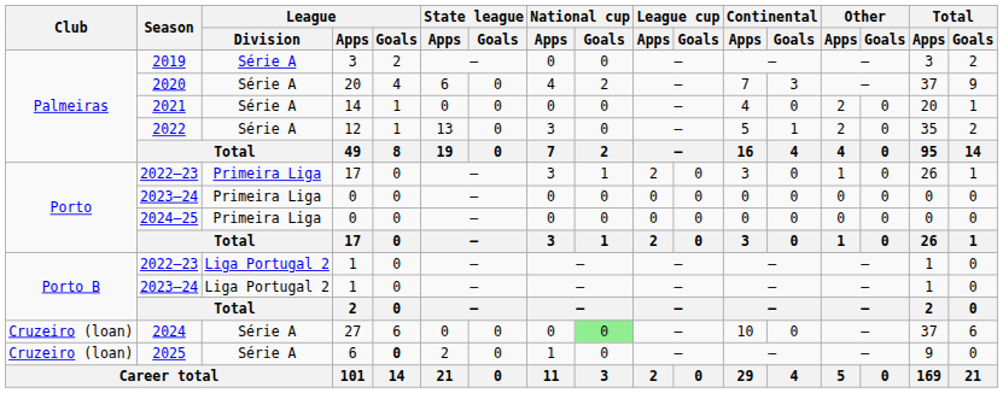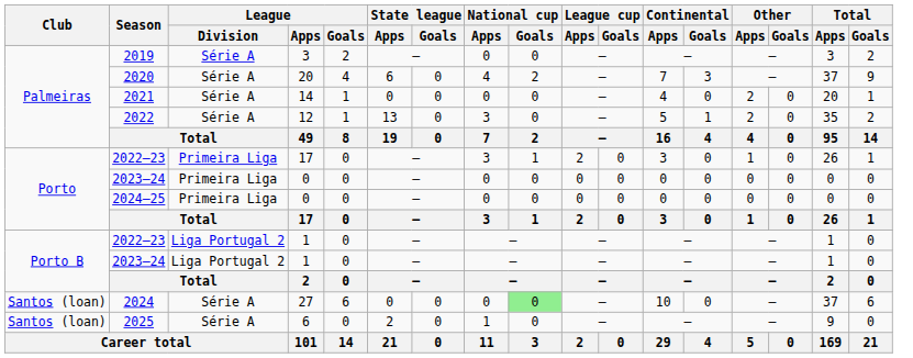 <table class="wikitable" style="text-align:center">
 <tr>
 <th rowspan="2">Club</th>
 <th rowspan="2">Season</th>
 <th colspan="3">League</th>
 <th colspan="2">State league</th>
 <th colspan="2">National cup</th>
 <th colspan="2">League cup</th>
 <th colspan="2">Continental</th>
 <th colspan="2">Other</th>
 <th colspan="2">Total</th>
 </tr>
 <tr>
 <th>Division</th>
 <th>Apps</th>
 <th>Goals</th>
 <th>Apps</th>
 <th>Goals</th>
 <th>Apps</th>
 <th>Goals</th>
 <th>Apps</th>
 <th>Goals</th>
 <th>Apps</th>
 <th>Goals</th>
 <th>Apps</th>
 <th>Goals</th>
 <th>Apps</th>
 <th>Goals</th>
 </tr>
 <tr>
 <td rowspan="5"><a href='#'>Palmeiras</a></td>
 <td><a href='#'>2019</a></td>
 <td><a href='#'>Série A</a></td>
 <td>3</td>
 <td>2</td>
 <td colspan="2">—</td>
 <td>0</td>
 <td>0</td>
 <td colspan="2">—</td>
 <td colspan="2">—</td>
 <td colspan="2">—</td>
 <td>3</td>
 <td>2</td>
 </tr>
 <tr>
 <td><a href='#'>2020</a></td>
 <td>Série A</td>
 <td>20</td>
 <td>4</td>
 <td>6</td>
 <td>0</td>
 <td>4</td>
 <td>2</td>
 <td colspan="2">—</td>
 <td>7</td>
 <td>3</td>
 <td colspan="2">—</td>
 <td>37</td>
 <td>9</td>
 </tr>
 <tr>
 <td><a href='#'>2021</a></td>
 <td>Série A</td>
 <td>14</td>
 <td>1</td>
 <td>0</td>
 <td>0</td>
 <td>0</td>
 <td>0</td>
 <td colspan="2">—</td>
 <td>4</td>
 <td>0</td>
 <td>2</td>
 <td>0</td>
 <td>20</td>
 <td>1</td>
 </tr>
 <tr>
 <td><a href='#'>2022</a></td>
 <td>Série A</td>
 <td>12</td>
 <td>1</td>
 <td>13</td>
 <td>0</td>
 <td>3</td>
 <td>0</td>
 <td colspan="2">—</td>
 <td>5</td>
 <td>1</td>
 <td>2</td>
 <td>0</td>
 <td>35</td>
 <td>2</td>
 </tr>
 <tr>
 <th colspan="2">Total</th>
 <th>49</th>
 <th>8</th>
 <th>19</th>
 <th>0</th>
 <th>7</th>
 <th>2</th>
 <th colspan="2">—</th>
 <th>16</th>
 <th>4</th>
 <th>4</th>
 <th>0</th>
 <th>95</th>
 <th>14</th>
 </tr>
 <tr>
 <td rowspan="4"><a href='#'>Porto</a></td>
 <td><a href='#'>2022–23</a></td>
 <td><a href='#'>Primeira Liga</a></td>
 <td>17</td>
 <td>0</td>
 <td colspan="2">—</td>
 <td>3</td>
 <td>1</td>
 <td>2</td>
 <td>0</td>
 <td>3</td>
 <td>0</td>
 <td>1</td>
 <td>0</td>
 <td>26</td>
 <td>1</td>
 </tr>
 <tr>
 <td><a href='#'>2023–24</a></td>
 <td>Primeira Liga</td>
 <td>0</td>
 <td>0</td>
 <td colspan="2">—</td>
 <td>0</td>
 <td>0</td>
 <td>0</td>
 <td>0</td>
 <td>0</td>
 <td>0</td>
 <td>0</td>
 <td>0</td>
 <td>0</td>
 <td>0</td>
 </tr>
 <tr>
 <td><a href='#'>2024–25</a></td>
 <td>Primeira Liga</td>
 <td>0</td>
 <td>0</td>
 <td colspan="2">—</td>
 <td>0</td>
 <td>0</td>
 <td>0</td>
 <td>0</td>
 <td>0</td>
 <td>0</td>
 <td>0</td>
 <td>0</td>
 <td>0</td>
 <td>0</td>
 </tr>
 <tr>
 <th colspan="2">Total</th>
 <th>17</th>
 <th>0</th>
 <th colspan="2">—</th>
 <th>3</th>
 <th>1</th>
 <th>2</th>
 <th>0</th>
 <th>3</th>
 <th>0</th>
 <th>1</th>
 <th>0</th>
 <th>26</th>
 <th>1</th>
 </tr>
 <tr>
 <td rowspan="3"><a href='#'>Porto B</a></td>
 <td><a href='#'>2022–23</a></td>
 <td><a href='#'>Liga Portugal 2</a></td>
 <td>1</td>
 <td>0</td>
 <td colspan="2">—</td>
 <td colspan="2">—</td>
 <td colspan="2">—</td>
 <td colspan="2">—</td>
 <td colspan="2">—</td>
 <td>1</td>
 <td>0</td>
 </tr>
 <tr>
 <td><a href='#'>2023–24</a></td>
 <td>Liga Portugal 2</td>
 <td>1</td>
 <td>0</td>
 <td colspan="2">—</td>
 <td colspan="2">—</td>
 <td colspan="2">—</td>
 <td colspan="2">—</td>
 <td colspan="2">—</td>
 <td>1</td>
 <td>0</td>
 </tr>
 <tr>
 <th colspan="2">Total</th>
 <th>2</th>
 <th>0</th>
 <th colspan="2">—</th>
 <th colspan="2">—</th>
 <th colspan="2">—</th>
 <th colspan="2">—</th>
 <th colspan="2">—</th>
 <th>2</th>
 <th>0</th>
 </tr>
 <tr>
-<td><a href='#'>Cruzeiro</a> (loan)</td>
+<td><a href='#'>Santos</a> (loan)</td>
 <td><a href='#'>2024</a></td>
 <td>Série A</td>
 <td>27</td>
 <td>6</td>
 <td>0</td>
 <td>0</td>
 <td>0</td>
 <td style="background: lightgreen;">0</td>
 <td colspan="2">—</td>
 <td>10</td>
 <td>0</td>
 <td colspan="2">—</td>
 <td>37</td>
 <td>6</td>
 </tr>
 <tr>
-<td><a href='#'>Cruzeiro</a> (loan)</td>
+<td><a href='#'>Santos</a> (loan)</td>
 <td><a href='#'>2025</a></td>
 <td>Série A</td>
 <td>6</td>
-<td><strong>0</strong></td>
+<td>0</td>
 <td>2</td>
 <td>0</td>
 <td>1</td>
 <td>0</td>
 <td colspan="2">—</td>
 <td colspan="2">—</td>
 <td colspan="2">—</td>
 <td>9</td>
 <td>0</td>
 </tr>
 <tr>
 <th colspan="3">Career total</th>
 <th>101</th>
 <th>14</th>
 <th>21</th>
 <th>0</th>
 <th>11</th>
 <th>3</th>
 <th>2</th>
 <th>0</th>
 <th>29</th>
 <th>4</th>
 <th>5</th>
 <th>0</th>
 <th>169</th>
 <th>21</th>
 </tr>
 </table>
